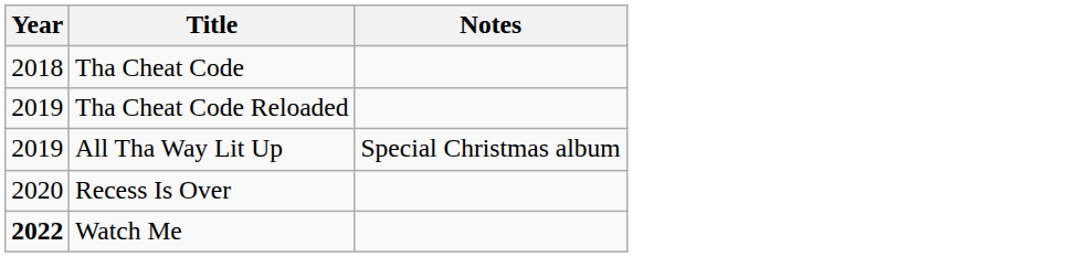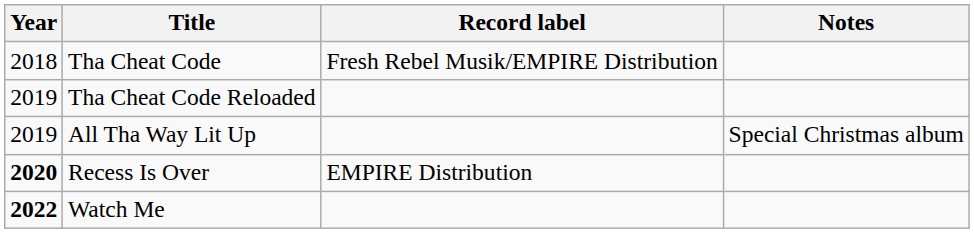 <table class="wikitable">
 <tr>
 <th>Year</th>
 <th>Title</th>
+<th>Record label</th>
 <th>Notes</th>
 </tr>
 <tr>
 <td>2018</td>
 <td>Tha Cheat Code</td>
+<td>Fresh Rebel Musik/EMPIRE Distribution</td>
 <td></td>
 </tr>
 <tr>
 <td>2019</td>
 <td>Tha Cheat Code Reloaded</td>
 <td></td>
+<td></td>
 </tr>
 <tr>
 <td>2019</td>
 <td>All Tha Way Lit Up</td>
+<td></td>
 <td>Special Christmas album</td>
 </tr>
 <tr>
-<td>2020</td>
+<td><strong>2020</strong></td>
 <td>Recess Is Over</td>
+<td>EMPIRE Distribution</td>
 <td></td>
 </tr>
 <tr>
 <td><strong>2022</strong></td>
 <td>Watch Me</td>
 <td></td>
+<td></td>
 </tr>
 </table>
